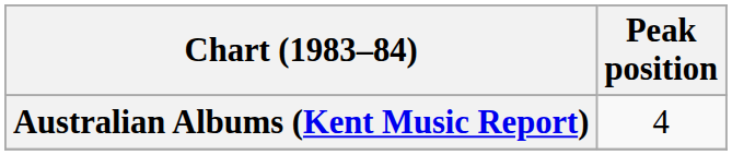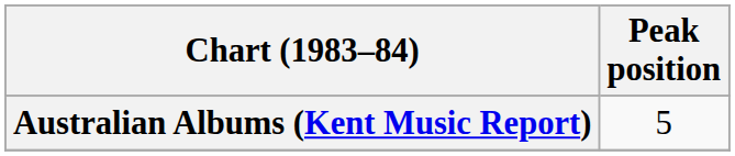 <table class="wikitable sortable plainrowheaders" style="text-align:center">
 <tr>
 <th scope="col">Chart (1983–84)</th>
 <th scope="col">Peak<br>position</th>
 </tr>
 <tr>
 <th scope="row">Australian Albums (<a href='#'>Kent Music Report</a>)</th>
-<td>4</td>
+<td>5</td>
 </tr>
 <tr>
 </tr>
 <tr>
 </tr>
 <tr>
 </tr>
 <tr>
 </tr>
 <tr>
 </tr>
 <tr>
 </tr>
 <tr>
 </tr>
 <tr>
 </tr>
 <tr>
 </tr>
 </table>
